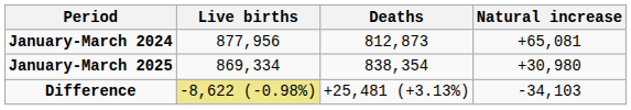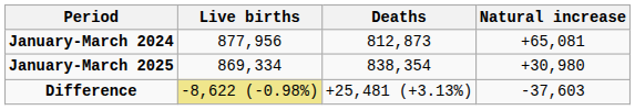 <table class="wikitable" style="text-align:center;">
 <tr>
 <th>Period</th>
 <th>Live births</th>
 <th>Deaths</th>
 <th>Natural increase</th>
 </tr>
 <tr>
 <td><strong>January-March 2024</strong></td>
 <td>877,956</td>
 <td>812,873</td>
 <td>+65,081</td>
 </tr>
 <tr>
 <td><strong>January-March 2025</strong></td>
 <td>869,334</td>
 <td>838,354</td>
 <td>+30,980</td>
 </tr>
 <tr>
 <td><strong>Difference</strong></td>
 <td style="background: khaki;"> -8,622 (-0.98%)</td>
 <td> +25,481 (+3.13%)</td>
-<td> -34,103</td>
+<td> -37,603</td>
 </tr>
 </table>
